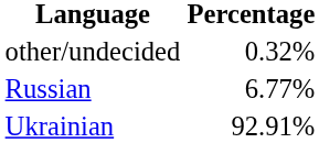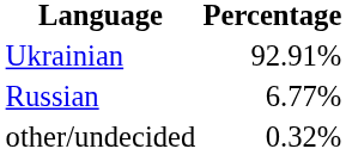 <table class="standard">
 <tr>
 <th>Language</th>
 <th>Percentage</th>
 </tr>
 <tr>
-<td>other/undecided</td>
-<td align="right">0.32%</td>
+<td><a href='#'>Ukrainian</a></td>
+<td align="right">92.91%</td>
 </tr>
 <tr>
 <td><a href='#'>Russian</a></td>
 <td align="right">6.77%</td>
 </tr>
 <tr>
-<td><a href='#'>Ukrainian</a></td>
-<td align="right">92.91%</td>
+<td>other/undecided</td>
+<td align="right">0.32%</td>
 </tr>
 </table>
